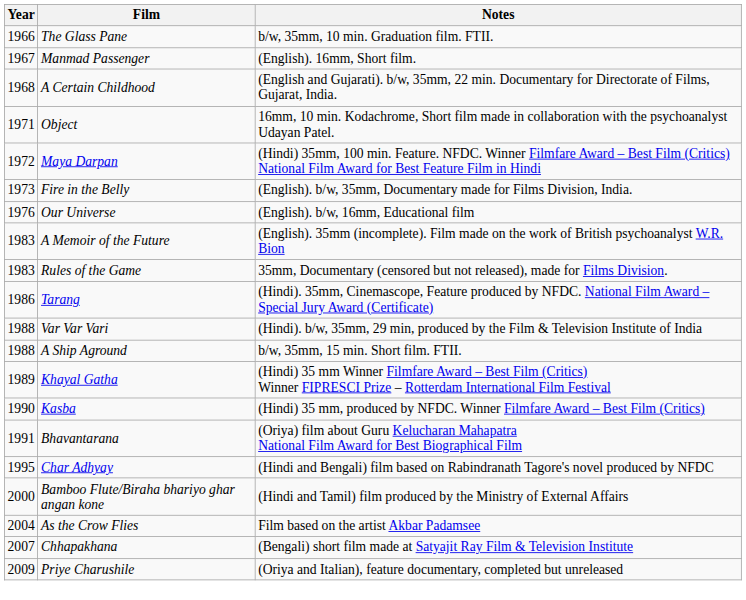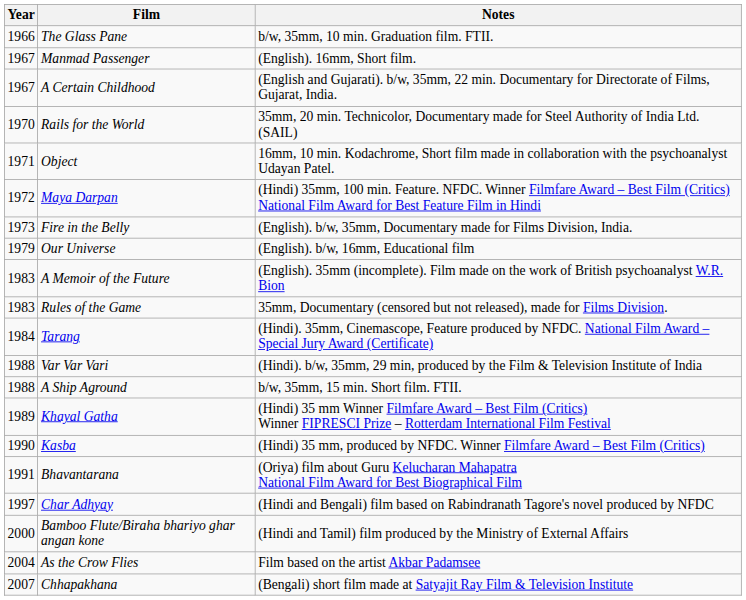 <table class="wikitable">
 <tr>
 <th>Year</th>
 <th>Film</th>
 <th>Notes</th>
 </tr>
 <tr>
 <td>1966</td>
 <td><em>The Glass Pane</em></td>
 <td>b/w, 35mm, 10 min. Graduation film. FTII.</td>
 </tr>
 <tr>
 <td>1967</td>
 <td><em>Manmad Passenger</em></td>
 <td>(English). 16mm, Short film.</td>
 </tr>
 <tr>
-<td>1968</td>
+<td>1967</td>
 <td><em>A Certain Childhood</em></td>
 <td>(English and Gujarati). b/w, 35mm, 22 min. Documentary for Directorate of Films, Gujarat, India.</td>
+</tr>
+<tr>
+<td>1970</td>
+<td><em>Rails for the World</em></td>
+<td>35mm, 20 min. Technicolor, Documentary made for Steel Authority of India Ltd. (SAIL)</td>
 </tr>
 <tr>
 <td>1971</td>
 <td><em>Object</em></td>
 <td>16mm, 10 min. Kodachrome, Short film made in collaboration with the psychoanalyst Udayan Patel.</td>
 </tr>
 <tr>
 <td>1972</td>
 <td><em><a href='#'>Maya Darpan</a></em></td>
 <td>(Hindi) 35mm, 100 min. Feature. NFDC. Winner <a href='#'>Filmfare Award – Best Film (Critics)</a><br><a href='#'>National Film Award for Best Feature Film in Hindi</a></td>
 </tr>
 <tr>
 <td>1973</td>
 <td><em>Fire in the Belly</em></td>
 <td>(English). b/w, 35mm, Documentary made for Films Division, India.</td>
 </tr>
 <tr>
-<td>1976</td>
+<td>1979</td>
 <td><em>Our Universe</em></td>
 <td>(English). b/w, 16mm, Educational film</td>
 </tr>
 <tr>
 <td>1983</td>
 <td><em>A Memoir of the Future</em></td>
 <td>(English). 35mm (incomplete). Film made on the work of British psychoanalyst <a href='#'>W.R. Bion</a></td>
 </tr>
 <tr>
 <td>1983</td>
 <td><em>Rules of the Game</em></td>
 <td>35mm, Documentary (censored but not released), made for <a href='#'>Films Division</a>.</td>
 </tr>
 <tr>
-<td>1986</td>
+<td>1984</td>
 <td><em><a href='#'>Tarang</a></em></td>
 <td>(Hindi). 35mm, Cinemascope, Feature produced by NFDC.  <a href='#'>National Film Award – Special Jury Award (Certificate)</a></td>
 </tr>
 <tr>
 <td>1988</td>
 <td><em>Var Var Vari</em></td>
 <td>(Hindi). b/w, 35mm, 29 min, produced by the Film & Television Institute of India</td>
 </tr>
 <tr>
 <td>1988</td>
 <td><em>A Ship Aground</em></td>
 <td>b/w, 35mm, 15 min. Short film. FTII.</td>
 </tr>
 <tr>
 <td>1989</td>
 <td><em><a href='#'>Khayal Gatha</a></em></td>
 <td>(Hindi) 35 mm Winner <a href='#'>Filmfare Award – Best Film (Critics)</a><br>Winner <a href='#'>FIPRESCI Prize</a> – <a href='#'>Rotterdam International Film Festival</a></td>
 </tr>
 <tr>
 <td>1990</td>
 <td><em><a href='#'>Kasba</a></em></td>
 <td>(Hindi) 35 mm, produced by NFDC. Winner <a href='#'>Filmfare Award – Best Film (Critics)</a></td>
 </tr>
 <tr>
 <td>1991</td>
 <td><em>Bhavantarana</em></td>
 <td>(Oriya) film about Guru <a href='#'>Kelucharan Mahapatra</a> <br><a href='#'>National Film Award for Best Biographical Film</a></td>
 </tr>
 <tr>
-<td>1995</td>
+<td>1997</td>
 <td><em><a href='#'>Char Adhyay</a></em></td>
 <td>(Hindi and Bengali) film based on Rabindranath Tagore's novel produced by NFDC</td>
 </tr>
 <tr>
 <td>2000</td>
 <td><em>Bamboo Flute/Biraha bhariyo ghar angan kone</em></td>
 <td>(Hindi and Tamil) film produced by the Ministry of External Affairs</td>
 </tr>
 <tr>
 <td>2004</td>
 <td><em>As the Crow Flies</em></td>
 <td>Film based on the artist <a href='#'>Akbar Padamsee</a></td>
 </tr>
 <tr>
 <td>2007</td>
 <td><em>Chhapakhana</em></td>
 <td>(Bengali) short film made at <a href='#'>Satyajit Ray Film & Television Institute</a></td>
 </tr>
-<tr>
-<td>2009</td>
-<td><em>Priye Charushile</em></td>
-<td>(Oriya and Italian), feature documentary, completed but unreleased</td>
-</tr>
 </table>
